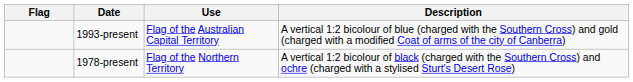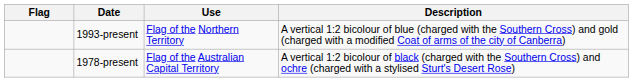 <table class="wikitable">
 <tr>
 <th scope="col" style="width:100px">Flag</th>
 <th scope="col" style="width:100px">Date</th>
 <th scope="col" style="width:200px">Use</th>
 <th scope="col" style="width:530px">Description</th>
 </tr>
 <tr>
 <td></td>
 <td>1993-present</td>
-<td><a href='#'>Flag of the</a> <a href='#'>Australian Capital Territory</a></td>
+<td><a href='#'>Flag of the</a> <a href='#'>Northern Territory</a></td>
 <td>A vertical 1:2 bicolour of blue (charged with the <a href='#'>Southern Cross</a>) and gold (charged with a modified <a href='#'>Coat of arms of the city of Canberra</a>)</td>
 </tr>
 <tr>
 <td></td>
 <td>1978-present</td>
-<td><a href='#'>Flag of the</a> <a href='#'>Northern Territory</a></td>
+<td><a href='#'>Flag of the</a> <a href='#'>Australian Capital Territory</a></td>
 <td>A vertical 1:2 bicolour of <a href='#'>black</a> (charged with the <a href='#'>Southern Cross</a>) and <a href='#'>ochre</a> (charged with a stylised <a href='#'>Sturt's Desert Rose</a>)</td>
 </tr>
 </table>
